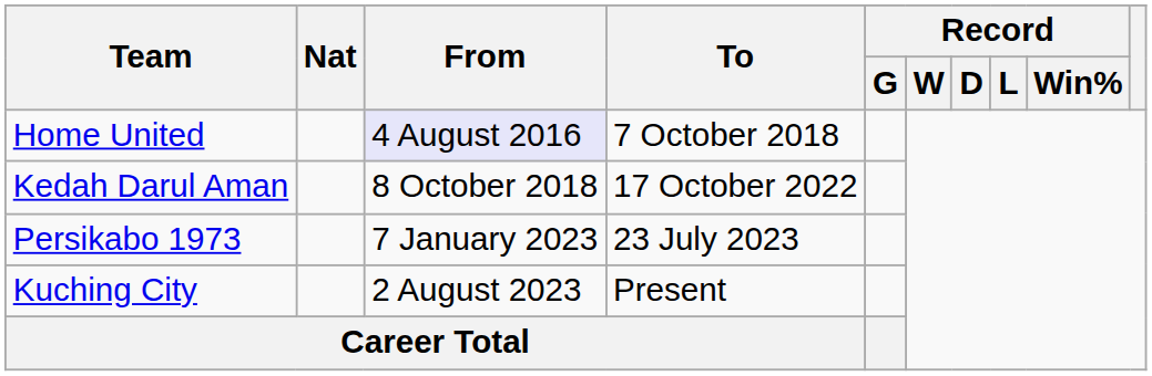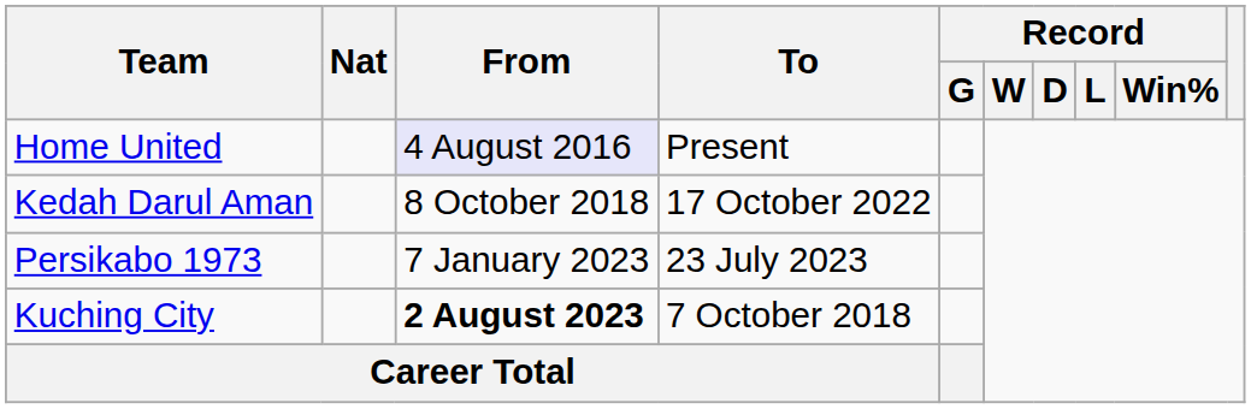 <table class="wikitable" style="text-align: center">
 <tr>
 <th rowspan=2>Team</th>
 <th rowspan=2>Nat</th>
 <th rowspan=2>From</th>
 <th rowspan=2>To</th>
 <th colspan=5>Record</th>
 <th rowspan="2"></th>
 </tr>
 <tr>
 <th>G</th>
 <th>W</th>
 <th>D</th>
 <th>L</th>
 <th>Win%</th>
 </tr>
 <tr>
 <td align="left"><a href='#'>Home United</a></td>
 <td></td>
 <td align="left" style="background: lavender;">4 August 2016</td>
-<td align="left">7 October 2018<br></td>
+<td align="left">Present<br></td>
 <td></td>
 </tr>
 <tr>
 <td align="left"><a href='#'>Kedah Darul Aman</a></td>
 <td></td>
 <td align="left">8 October 2018</td>
 <td align="left">17 October 2022<br></td>
 <td></td>
 </tr>
 <tr>
 <td align="left"><a href='#'>Persikabo 1973</a></td>
 <td></td>
 <td align="left">7 January 2023</td>
 <td align="left">23 July 2023<br></td>
 <td></td>
 </tr>
 <tr>
 <td align="left"><a href='#'>Kuching City</a></td>
 <td></td>
-<td align="left">2 August 2023</td>
-<td align="left">Present<br></td>
+<td align="left"><strong>2 August 2023</strong></td>
+<td align="left">7 October 2018<br></td>
 <td></td>
 </tr>
 <tr>
 <th colspan="4">Career Total<br></th>
 <th></th>
 </tr>
 </table>
